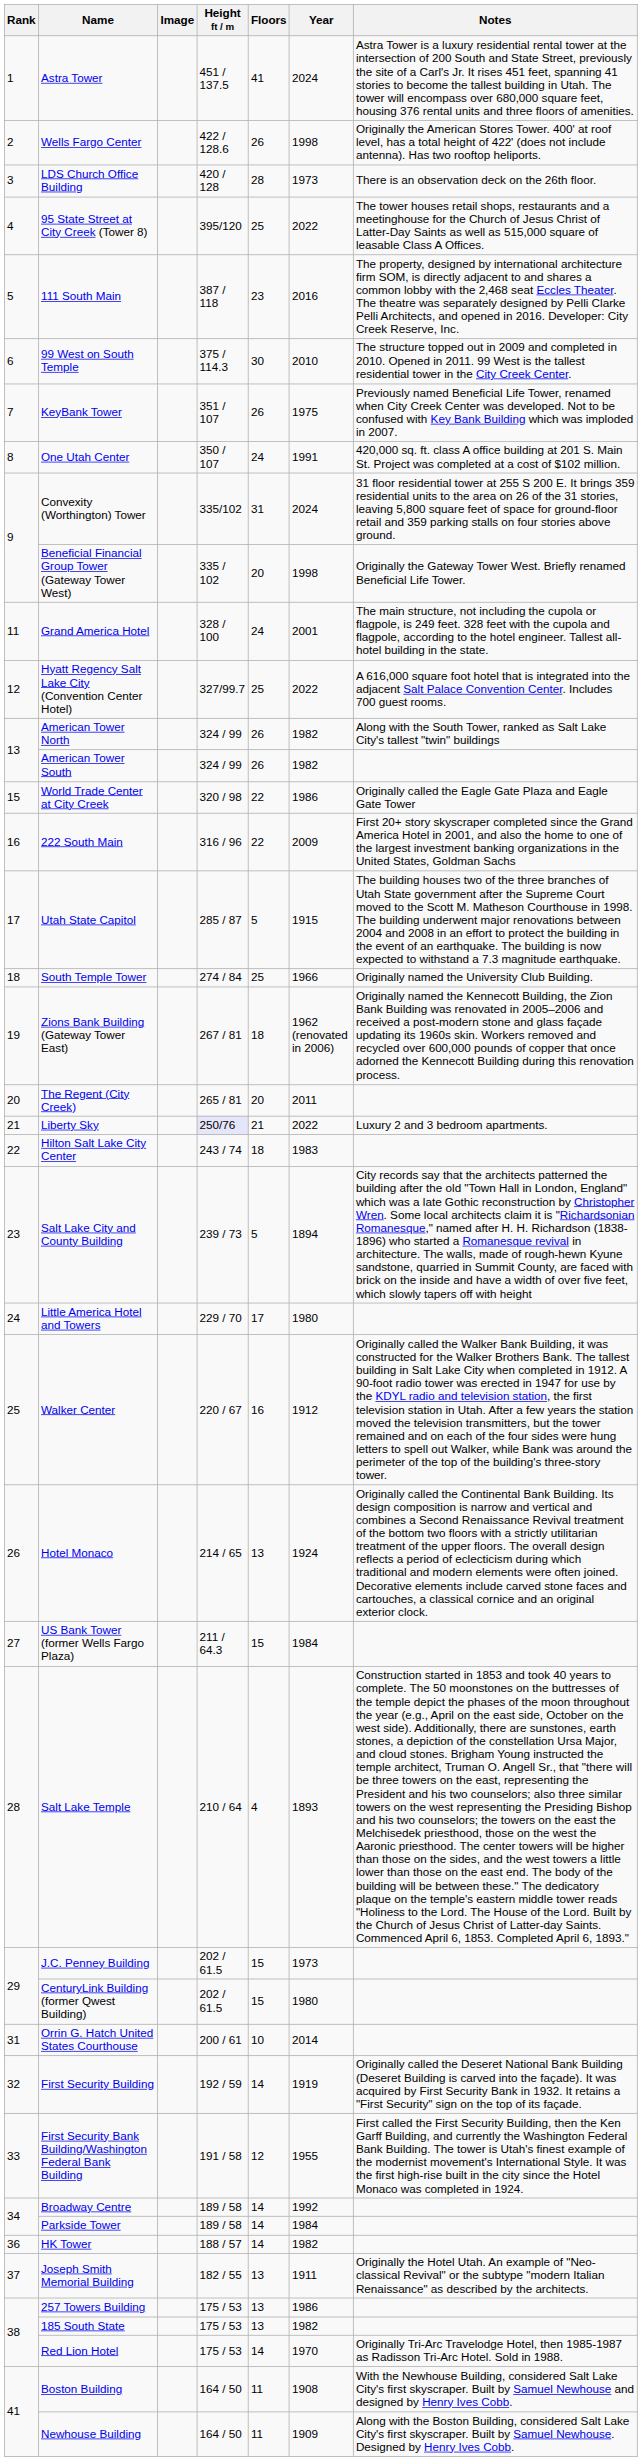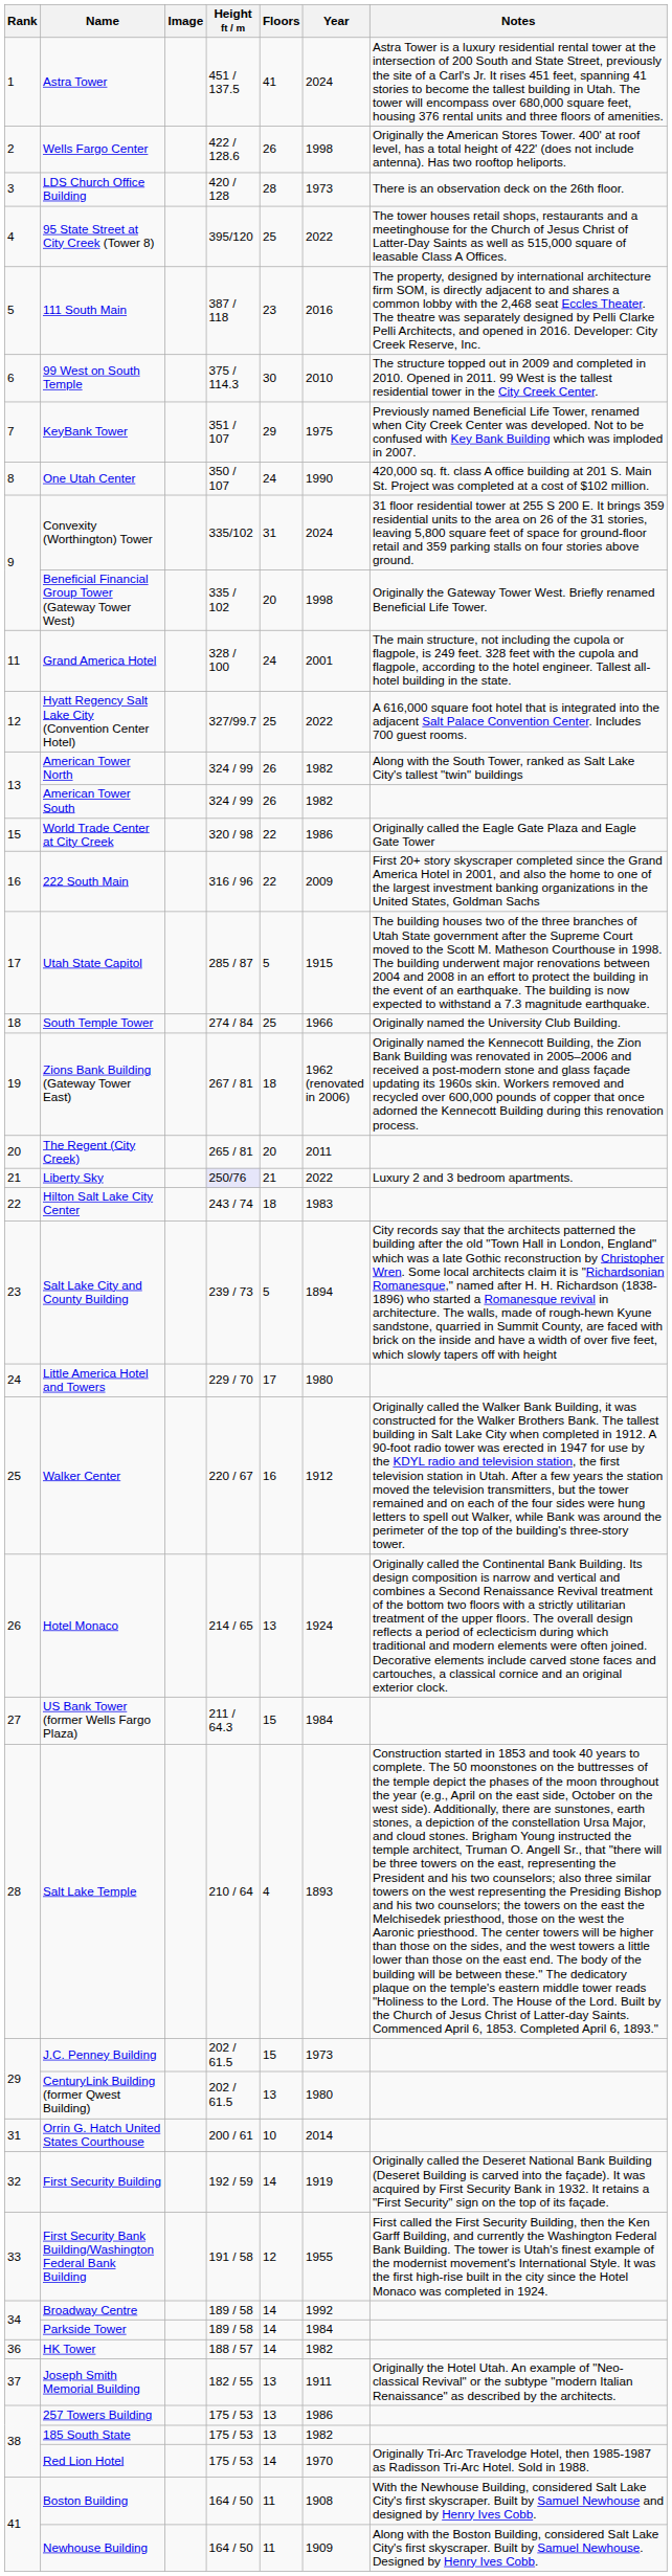 <table class="wikitable sortable">
 <tr>
 <th>Rank</th>
 <th>Name</th>
 <th>Image</th>
 <th>Height<br><small>ft / m</small></th>
 <th>Floors</th>
 <th>Year</th>
 <th class="unsortable">Notes</th>
 </tr>
 <tr>
 <td>1</td>
 <td><a href='#'>Astra Tower</a></td>
 <td></td>
 <td>451 / 137.5</td>
 <td>41</td>
 <td>2024</td>
 <td>Astra Tower is a luxury residential rental tower at the intersection of 200 South and State Street, previously the site of a Carl's Jr. It rises 451 feet, spanning 41 stories to become the tallest building in Utah.  The tower will encompass over 680,000 square feet, housing 376 rental units and three floors of amenities.</td>
 </tr>
 <tr>
 <td>2</td>
 <td><a href='#'>Wells Fargo Center</a></td>
 <td></td>
 <td>422 / 128.6</td>
 <td>26</td>
 <td>1998</td>
 <td>Originally the American Stores Tower. 400' at roof level, has a total height of 422' (does not include antenna). Has two rooftop heliports.</td>
 </tr>
 <tr>
 <td>3</td>
 <td><a href='#'>LDS Church Office Building</a></td>
 <td></td>
 <td>420 / 128</td>
 <td>28</td>
 <td>1973</td>
 <td>There is an observation deck on the 26th floor.</td>
 </tr>
 <tr>
 <td>4</td>
 <td><a href='#'>95 State Street at City Creek</a> (Tower 8)</td>
 <td></td>
 <td>395/120</td>
 <td>25</td>
 <td>2022</td>
 <td>The tower houses retail shops, restaurants and a meetinghouse for the Church of Jesus Christ of Latter-Day Saints as well as 515,000 square of leasable Class A Offices.</td>
 </tr>
 <tr>
 <td>5</td>
 <td><a href='#'>111 South Main</a></td>
 <td></td>
 <td>387 / 118</td>
 <td>23</td>
 <td>2016</td>
 <td>The property, designed by international architecture firm SOM, is directly adjacent to and shares a common lobby with the 2,468 seat <a href='#'>Eccles Theater</a>. The theatre was separately designed by Pelli Clarke Pelli Architects, and opened in 2016. Developer: City Creek Reserve, Inc.</td>
 </tr>
 <tr>
 <td>6</td>
 <td><a href='#'>99 West on South Temple</a></td>
 <td></td>
 <td>375 / 114.3</td>
 <td>30</td>
 <td>2010</td>
 <td>The structure topped out in 2009 and completed in 2010. Opened in 2011. 99 West is the tallest residential tower in the <a href='#'>City Creek Center</a>.</td>
 </tr>
 <tr>
 <td>7</td>
 <td><a href='#'>KeyBank Tower</a></td>
 <td></td>
 <td>351 / 107</td>
-<td>26</td>
+<td>29</td>
 <td>1975</td>
 <td>Previously named Beneficial Life Tower, renamed when City Creek Center was developed. Not to be confused with <a href='#'>Key Bank Building</a> which was imploded in 2007.</td>
 </tr>
 <tr>
 <td>8</td>
 <td><a href='#'>One Utah Center</a></td>
 <td></td>
 <td>350 / 107</td>
 <td>24</td>
-<td>1991</td>
+<td>1990</td>
 <td>420,000 sq. ft. class A office building at 201 S. Main St. Project was completed at a cost of $102 million.</td>
 </tr>
 <tr>
 <td rowspan=2>9</td>
 <td>Convexity (Worthington) Tower</td>
 <td></td>
 <td>335/102</td>
 <td>31</td>
 <td>2024</td>
 <td>31 floor residential tower at 255 S 200 E. It brings 359 residential units to the area on 26 of the 31 stories, leaving 5,800 square feet of space for ground-floor retail and 359 parking stalls on four stories above ground.</td>
 </tr>
 <tr>
 <td><a href='#'>Beneficial Financial Group Tower</a> (Gateway Tower West)</td>
 <td></td>
 <td>335 / 102</td>
 <td>20</td>
 <td>1998</td>
 <td>Originally the Gateway Tower West. Briefly renamed Beneficial Life Tower.</td>
 </tr>
 <tr>
 <td>11</td>
 <td><a href='#'>Grand America Hotel</a></td>
 <td></td>
 <td>328 / 100</td>
 <td>24</td>
 <td>2001</td>
 <td>The main structure, not including the cupola or flagpole, is 249 feet. 328 feet with the cupola and flagpole, according to the hotel engineer. Tallest all-hotel building in the state.</td>
 </tr>
 <tr>
 <td>12</td>
 <td><a href='#'>Hyatt Regency Salt Lake City</a> (Convention Center Hotel)</td>
 <td></td>
 <td>327/99.7</td>
 <td>25</td>
 <td>2022</td>
 <td>A 616,000 square foot hotel that is integrated into the adjacent <a href='#'>Salt Palace Convention Center</a>. Includes 700 guest rooms.</td>
 </tr>
 <tr>
 <td rowspan=2>13</td>
 <td><a href='#'>American Tower North</a></td>
 <td></td>
 <td>324 / 99</td>
 <td>26</td>
 <td>1982</td>
 <td>Along with the South Tower, ranked as Salt Lake City's tallest "twin" buildings</td>
 </tr>
 <tr>
 <td><a href='#'>American Tower South</a></td>
 <td></td>
 <td>324 / 99</td>
 <td>26</td>
 <td>1982</td>
 <td></td>
 </tr>
 <tr>
 <td>15</td>
 <td><a href='#'>World Trade Center at City Creek</a></td>
 <td></td>
 <td>320 / 98</td>
 <td>22</td>
 <td>1986</td>
 <td>Originally called the Eagle Gate Plaza and Eagle Gate Tower</td>
 </tr>
 <tr>
 <td>16</td>
 <td><a href='#'>222 South Main</a></td>
 <td></td>
 <td>316 / 96</td>
 <td>22</td>
 <td>2009</td>
 <td>First 20+ story skyscraper completed since the Grand America Hotel in 2001, and also the home to one of the largest investment banking organizations in the United States, Goldman Sachs</td>
 </tr>
 <tr>
 <td>17</td>
 <td><a href='#'>Utah State Capitol</a></td>
 <td></td>
 <td>285 / 87</td>
 <td>5</td>
 <td>1915</td>
 <td>The building houses two of the three branches of Utah State government after the Supreme Court moved to the Scott M. Matheson Courthouse in 1998. The building underwent major renovations between 2004 and 2008 in an effort to protect the building in the event of an earthquake. The building is now expected to withstand a 7.3 magnitude earthquake.</td>
 </tr>
 <tr>
 <td>18</td>
 <td><a href='#'>South Temple Tower</a></td>
 <td></td>
 <td>274 / 84</td>
 <td>25</td>
 <td>1966</td>
 <td>Originally named the University Club Building.</td>
 </tr>
 <tr>
 <td>19</td>
 <td><a href='#'>Zions Bank Building</a> (Gateway Tower East)</td>
 <td></td>
 <td>267 / 81</td>
 <td>18</td>
 <td>1962 (renovated in 2006)</td>
 <td>Originally named the Kennecott Building, the Zion Bank Building was renovated in 2005–2006 and received a post-modern stone and glass façade updating its 1960s skin. Workers removed and recycled over 600,000 pounds of copper that once adorned the Kennecott Building during this renovation process.</td>
 </tr>
 <tr>
 <td>20</td>
 <td><a href='#'>The Regent (City Creek)</a></td>
 <td></td>
 <td>265 / 81</td>
 <td>20</td>
 <td>2011</td>
 <td></td>
 </tr>
 <tr>
 <td>21</td>
 <td><a href='#'>Liberty Sky</a></td>
 <td></td>
 <td style="background: lavender;">250/76</td>
 <td>21</td>
 <td>2022</td>
 <td>Luxury 2 and 3 bedroom apartments.</td>
 </tr>
 <tr>
 <td>22</td>
 <td><a href='#'>Hilton Salt Lake City Center</a></td>
 <td></td>
 <td>243 / 74</td>
 <td>18</td>
 <td>1983</td>
 <td></td>
 </tr>
 <tr>
 <td>23</td>
 <td><a href='#'>Salt Lake City and County Building</a></td>
 <td></td>
 <td>239 / 73</td>
 <td>5</td>
 <td>1894</td>
 <td>City records say that the architects patterned the building after the old "Town Hall in London, England" which was a late Gothic reconstruction by <a href='#'>Christopher Wren</a>. Some local architects claim it is "<a href='#'>Richardsonian Romanesque</a>," named after H. H. Richardson (1838-1896) who started a <a href='#'>Romanesque revival</a> in architecture. The walls, made of rough-hewn Kyune sandstone, quarried in Summit County, are faced with brick on the inside and have a width of over five feet, which slowly tapers off with height</td>
 </tr>
 <tr>
 <td>24</td>
 <td><a href='#'>Little America Hotel and Towers</a></td>
 <td></td>
 <td>229 / 70</td>
 <td>17</td>
 <td>1980</td>
 <td></td>
 </tr>
 <tr>
 <td>25</td>
 <td><a href='#'>Walker Center</a></td>
 <td></td>
 <td>220 / 67</td>
 <td>16</td>
 <td>1912</td>
 <td>Originally called the Walker Bank Building, it was constructed for the Walker Brothers Bank. The tallest building in Salt Lake City when completed in 1912. A 90-foot radio tower was erected in 1947 for use by the <a href='#'>KDYL radio and television station</a>, the first television station in Utah. After a few years the station moved the television transmitters, but the tower remained and on each of the four sides were hung letters to spell out Walker, while Bank was around the perimeter of the top of the building's three-story tower.</td>
 </tr>
 <tr>
 <td>26</td>
 <td><a href='#'>Hotel Monaco</a></td>
 <td></td>
 <td>214 / 65</td>
 <td>13</td>
 <td>1924</td>
 <td>Originally called the Continental Bank Building. Its design composition is narrow and vertical and combines a Second Renaissance Revival treatment of the bottom two floors with a strictly utilitarian treatment of the upper floors. The overall design reflects a period of eclecticism during which traditional and modern elements were often joined. Decorative elements include carved stone faces and cartouches, a classical cornice and an original exterior clock.</td>
 </tr>
 <tr>
 <td>27</td>
 <td><a href='#'>US Bank Tower</a> (former Wells Fargo Plaza)</td>
 <td></td>
 <td>211 / 64.3</td>
 <td>15</td>
 <td>1984</td>
 <td></td>
 </tr>
 <tr>
 <td>28</td>
 <td><a href='#'>Salt Lake Temple</a></td>
 <td></td>
 <td>210 / 64</td>
 <td>4</td>
 <td>1893</td>
 <td>Construction started in 1853 and took 40 years to complete. The 50 moonstones on the buttresses of the temple depict the phases of the moon throughout the year (e.g., April on the east side, October on the west side). Additionally, there are sunstones, earth stones, a depiction of the constellation Ursa Major, and cloud stones. Brigham Young instructed the temple architect, Truman O. Angell Sr., that "there will be three towers on the east, representing the President and his two counselors; also three similar towers on the west representing the Presiding Bishop and his two counselors; the towers on the east the Melchisedek priesthood, those on the west the Aaronic priesthood. The center towers will be higher than those on the sides, and the west towers a little lower than those on the east end. The body of the building will be between these." The dedicatory plaque on the temple's eastern middle tower reads "Holiness to the Lord. The House of the Lord. Built by the Church of Jesus Christ of Latter-day Saints. Commenced April 6, 1853. Completed April 6, 1893."</td>
 </tr>
 <tr>
 <td rowspan=2>29</td>
 <td><a href='#'>J.C. Penney Building</a></td>
 <td></td>
 <td>202 / 61.5</td>
 <td>15</td>
 <td>1973</td>
 <td></td>
 </tr>
 <tr>
 <td><a href='#'>CenturyLink Building</a> (former Qwest Building)</td>
 <td></td>
 <td>202 / 61.5</td>
-<td>15</td>
+<td>13</td>
 <td>1980</td>
 <td></td>
 </tr>
 <tr>
 <td>31</td>
 <td><a href='#'>Orrin G. Hatch United States Courthouse</a></td>
 <td></td>
 <td>200 / 61</td>
 <td>10</td>
 <td>2014</td>
 <td></td>
 </tr>
 <tr>
 <td>32</td>
 <td><a href='#'>First Security Building</a></td>
 <td></td>
 <td>192 / 59</td>
 <td>14</td>
 <td>1919</td>
 <td>Originally called the Deseret National Bank Building (Deseret Building is carved into the façade). It was acquired by First Security Bank in 1932. It retains a "First Security" sign on the top of its façade.</td>
 </tr>
 <tr>
 <td>33</td>
 <td><a href='#'>First Security Bank Building/Washington Federal Bank Building</a></td>
 <td></td>
 <td>191 / 58</td>
 <td>12</td>
 <td>1955</td>
 <td>First called the First Security Building, then the Ken Garff Building, and currently the Washington Federal Bank Building. The tower is Utah's finest example of the modernist movement's International Style. It was the first high-rise built in the city since the Hotel Monaco was completed in 1924.</td>
 </tr>
 <tr>
 <td rowspan=2>34</td>
 <td><a href='#'>Broadway Centre</a></td>
 <td></td>
 <td>189 / 58</td>
 <td>14</td>
 <td>1992</td>
 <td></td>
 </tr>
 <tr>
 <td><a href='#'>Parkside Tower</a></td>
 <td></td>
 <td>189 / 58</td>
 <td>14</td>
 <td>1984</td>
 <td></td>
 </tr>
 <tr>
 <td>36</td>
 <td><a href='#'>HK Tower</a></td>
 <td></td>
 <td>188 / 57</td>
 <td>14</td>
 <td>1982</td>
 <td></td>
 </tr>
 <tr>
 <td>37</td>
 <td><a href='#'>Joseph Smith Memorial Building</a></td>
 <td></td>
 <td>182 / 55</td>
 <td>13</td>
 <td>1911</td>
 <td>Originally the Hotel Utah. An example of "Neo-classical Revival" or the subtype "modern Italian Renaissance" as described by the architects.</td>
 </tr>
 <tr>
 <td rowspan=3>38</td>
 <td><a href='#'>257 Towers Building</a></td>
 <td></td>
 <td>175 / 53</td>
 <td>13</td>
 <td>1986</td>
 <td></td>
 </tr>
 <tr>
 <td><a href='#'>185 South State</a></td>
 <td></td>
 <td>175 / 53</td>
 <td>13</td>
 <td>1982</td>
 <td></td>
 </tr>
 <tr>
 <td><a href='#'>Red Lion Hotel</a></td>
 <td></td>
 <td>175 / 53</td>
 <td>14</td>
 <td>1970</td>
 <td>Originally Tri-Arc Travelodge Hotel, then 1985-1987 as Radisson Tri-Arc Hotel. Sold in 1988.</td>
 </tr>
 <tr>
 <td rowspan=2>41</td>
 <td><a href='#'>Boston Building</a></td>
 <td></td>
 <td>164 / 50</td>
 <td>11</td>
 <td>1908</td>
 <td>With the Newhouse Building, considered Salt Lake City's first skyscraper. Built by <a href='#'>Samuel Newhouse</a> and designed by <a href='#'>Henry Ives Cobb</a>.</td>
 </tr>
 <tr>
 <td><a href='#'>Newhouse Building</a></td>
 <td></td>
 <td>164 / 50</td>
 <td>11</td>
 <td>1909</td>
 <td>Along with the Boston Building, considered Salt Lake City's first skyscraper. Built by <a href='#'>Samuel Newhouse</a>. Designed by <a href='#'>Henry Ives Cobb</a>.</td>
 </tr>
 </table>
